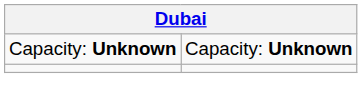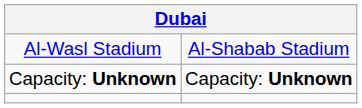 <table class="wikitable" style="text-align:center;">
 <tr>
 <th Colspan=2><a href='#'>Dubai</a></th>
+</tr>
+<tr>
+<td><a href='#'>Al-Wasl Stadium</a></td>
+<td><a href='#'>Al-Shabab Stadium</a></td>
 </tr>
 <tr>
 <td>Capacity: <strong>Unknown</strong></td>
 <td>Capacity: <strong>Unknown</strong></td>
 </tr>
 <tr>
 <td></td>
 <td></td>
 </tr>
 </table>
